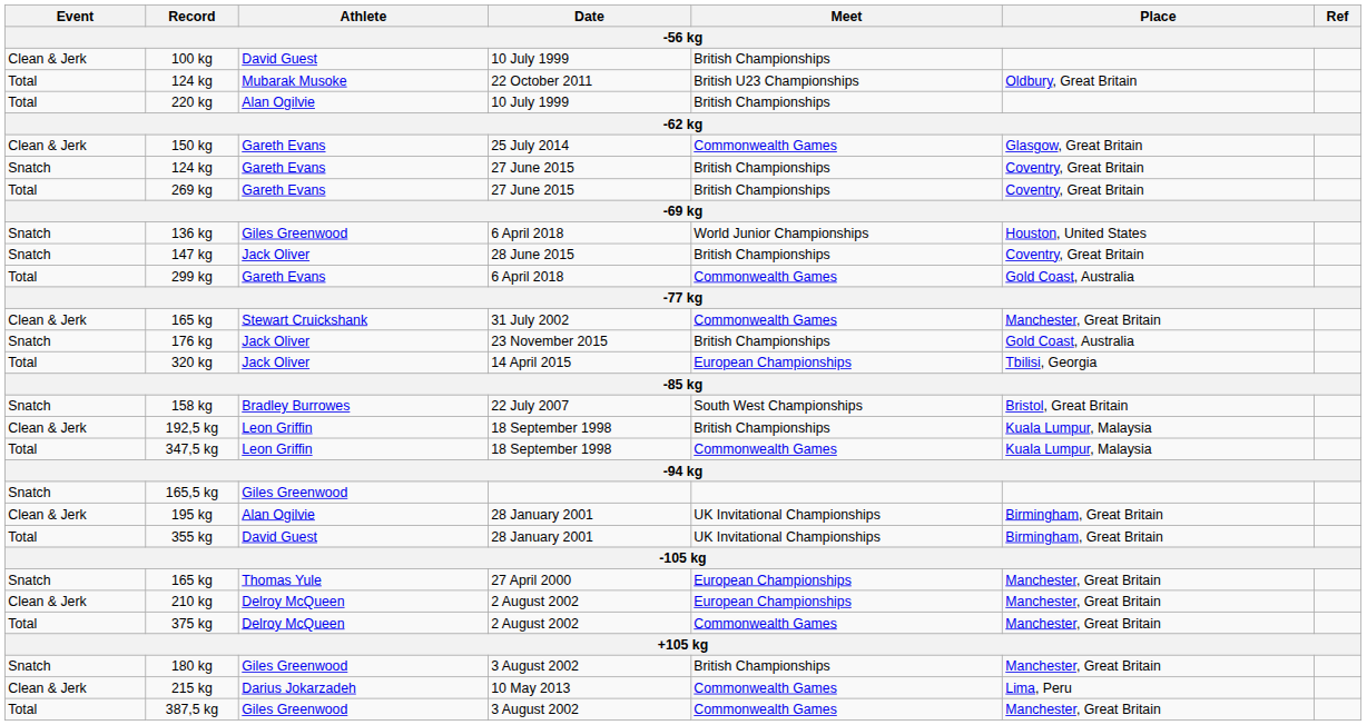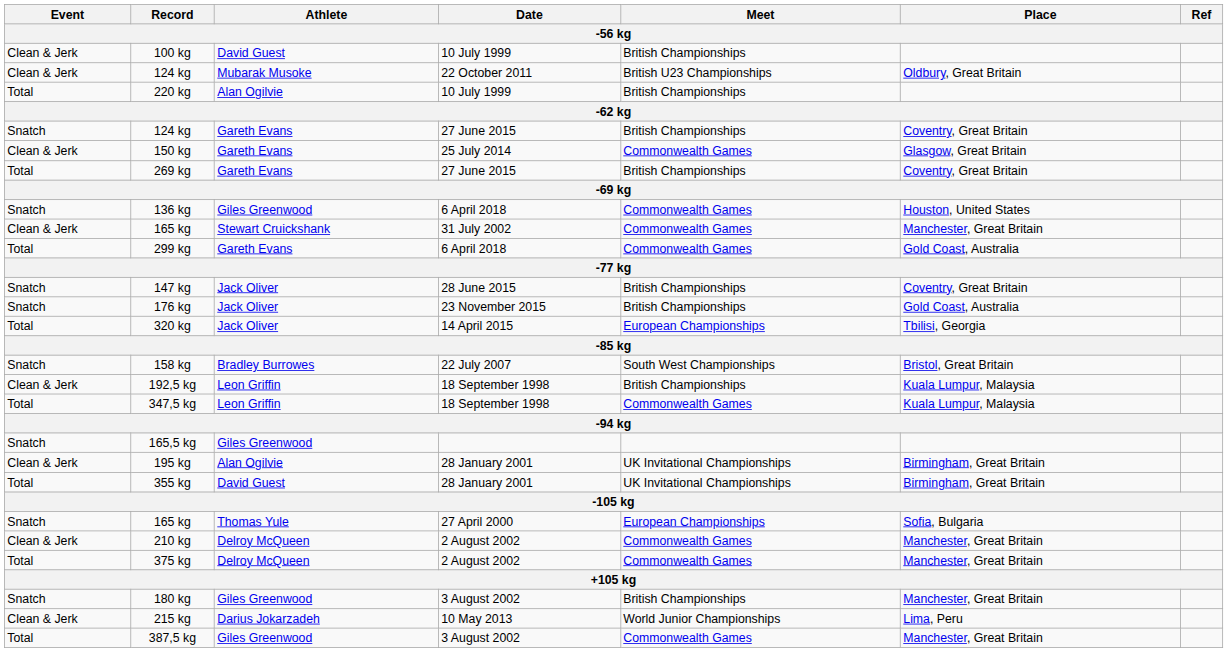 <table class="wikitable" style="font-size:95%; width: 95%;">
 <tr>
 <th width=9%>Event</th>
 <th width=6%>Record</th>
 <th width=16%>Athlete</th>
 <th width=13%>Date</th>
 <th width=20%>Meet</th>
 <th width=20%>Place</th>
 <th width=3%>Ref</th>
 </tr>
 <tr bgcolor="#DDDDDD">
 <th colspan="7">-56 kg</th>
 </tr>
 <tr>
 <td>Clean & Jerk</td>
 <td align=center>100 kg</td>
 <td><a href='#'>David Guest</a></td>
 <td>10 July 1999</td>
 <td>British Championships</td>
 <td></td>
 <td></td>
 </tr>
 <tr>
-<td>Total</td>
+<td>Clean & Jerk</td>
 <td align=center>124 kg</td>
 <td><a href='#'>Mubarak Musoke</a></td>
 <td>22 October 2011</td>
 <td>British U23 Championships</td>
 <td><a href='#'>Oldbury</a>, Great Britain</td>
 <td></td>
 </tr>
 <tr>
 <td>Total</td>
 <td align=center>220 kg</td>
 <td><a href='#'>Alan Ogilvie</a></td>
 <td>10 July 1999</td>
 <td>British Championships</td>
 <td></td>
 <td></td>
 </tr>
 <tr bgcolor="#DDDDDD">
 <th colspan="7">-62 kg</th>
 </tr>
 <tr>
+<td>Snatch</td>
+<td align=center>124 kg</td>
+<td><a href='#'>Gareth Evans</a></td>
+<td>27 June 2015</td>
+<td>British Championships</td>
+<td><a href='#'>Coventry</a>, Great Britain</td>
+<td></td>
+</tr>
+<tr>
 <td>Clean & Jerk</td>
 <td align=center>150 kg</td>
 <td><a href='#'>Gareth Evans</a></td>
 <td>25 July 2014</td>
 <td><a href='#'>Commonwealth Games</a></td>
 <td><a href='#'>Glasgow</a>, Great Britain</td>
-<td></td>
-</tr>
-<tr>
-<td>Snatch</td>
-<td align=center>124 kg</td>
-<td><a href='#'>Gareth Evans</a></td>
-<td>27 June 2015</td>
-<td>British Championships</td>
-<td><a href='#'>Coventry</a>, Great Britain</td>
 <td></td>
 </tr>
 <tr>
 <td>Total</td>
 <td align=center>269 kg</td>
 <td><a href='#'>Gareth Evans</a></td>
 <td>27 June 2015</td>
 <td>British Championships</td>
 <td><a href='#'>Coventry</a>, Great Britain</td>
 <td></td>
 </tr>
 <tr bgcolor="#DDDDDD">
 <th colspan="7">-69 kg</th>
 </tr>
 <tr>
 <td>Snatch</td>
 <td align=center>136 kg</td>
 <td><a href='#'>Giles Greenwood</a></td>
 <td>6 April 2018</td>
-<td>World Junior Championships</td>
+<td><a href='#'>Commonwealth Games</a></td>
 <td><a href='#'>Houston</a>, United States</td>
 <td></td>
 </tr>
 <tr>
-<td>Snatch</td>
-<td align=center>147 kg</td>
-<td><a href='#'>Jack Oliver</a></td>
-<td>28 June 2015</td>
-<td>British Championships</td>
-<td><a href='#'>Coventry</a>, Great Britain</td>
+<td>Clean & Jerk</td>
+<td align=center>165 kg</td>
+<td><a href='#'>Stewart Cruickshank</a></td>
+<td>31 July 2002</td>
+<td><a href='#'>Commonwealth Games</a></td>
+<td><a href='#'>Manchester</a>, Great Britain</td>
 <td></td>
 </tr>
 <tr>
 <td>Total</td>
 <td align=center>299 kg</td>
 <td><a href='#'>Gareth Evans</a></td>
 <td>6 April 2018</td>
 <td><a href='#'>Commonwealth Games</a></td>
 <td><a href='#'>Gold Coast</a>, Australia</td>
 <td></td>
 </tr>
 <tr bgcolor="#DDDDDD">
 <th colspan="7">-77 kg</th>
 </tr>
 <tr>
-<td>Clean & Jerk</td>
-<td align=center>165 kg</td>
-<td><a href='#'>Stewart Cruickshank</a></td>
-<td>31 July 2002</td>
-<td><a href='#'>Commonwealth Games</a></td>
-<td><a href='#'>Manchester</a>, Great Britain</td>
+<td>Snatch</td>
+<td align=center>147 kg</td>
+<td><a href='#'>Jack Oliver</a></td>
+<td>28 June 2015</td>
+<td>British Championships</td>
+<td><a href='#'>Coventry</a>, Great Britain</td>
 <td></td>
 </tr>
 <tr>
 <td>Snatch</td>
 <td align=center>176 kg</td>
 <td><a href='#'>Jack Oliver</a></td>
 <td>23 November 2015</td>
 <td>British Championships</td>
 <td><a href='#'>Gold Coast</a>, Australia</td>
 <td></td>
 </tr>
 <tr>
 <td>Total</td>
 <td align=center>320 kg</td>
 <td><a href='#'>Jack Oliver</a></td>
 <td>14 April 2015</td>
 <td><a href='#'>European Championships</a></td>
 <td><a href='#'>Tbilisi</a>, Georgia</td>
 <td></td>
 </tr>
 <tr bgcolor="#DDDDDD">
 <th colspan="7">-85 kg</th>
 </tr>
 <tr>
 <td>Snatch</td>
 <td align=center>158 kg</td>
 <td><a href='#'>Bradley Burrowes</a></td>
 <td>22 July 2007</td>
 <td>South West Championships</td>
 <td><a href='#'>Bristol</a>, Great Britain</td>
 <td></td>
 </tr>
 <tr>
 <td>Clean & Jerk</td>
 <td align=center>192,5 kg</td>
 <td><a href='#'>Leon Griffin</a></td>
 <td>18 September 1998</td>
 <td>British Championships</td>
 <td><a href='#'>Kuala Lumpur</a>, Malaysia</td>
 <td></td>
 </tr>
 <tr>
 <td>Total</td>
 <td align=center>347,5 kg</td>
 <td><a href='#'>Leon Griffin</a></td>
 <td>18 September 1998</td>
 <td><a href='#'>Commonwealth Games</a></td>
 <td><a href='#'>Kuala Lumpur</a>, Malaysia</td>
 <td></td>
 </tr>
 <tr bgcolor="#DDDDDD">
 <th colspan="7">-94 kg</th>
 </tr>
 <tr>
 <td>Snatch</td>
 <td align=center>165,5 kg</td>
 <td><a href='#'>Giles Greenwood</a></td>
 <td></td>
 <td></td>
 <td></td>
 <td></td>
 </tr>
 <tr>
 <td>Clean & Jerk</td>
 <td align=center>195 kg</td>
 <td><a href='#'>Alan Ogilvie</a></td>
 <td>28 January 2001</td>
 <td>UK Invitational Championships</td>
 <td><a href='#'>Birmingham</a>, Great Britain</td>
 <td></td>
 </tr>
 <tr>
 <td>Total</td>
 <td align=center>355 kg</td>
 <td><a href='#'>David Guest</a></td>
 <td>28 January 2001</td>
 <td>UK Invitational Championships</td>
 <td><a href='#'>Birmingham</a>, Great Britain</td>
 <td></td>
 </tr>
 <tr bgcolor="#DDDDDD">
 <th colspan="7">-105 kg</th>
 </tr>
 <tr>
 <td>Snatch</td>
 <td align=center>165 kg</td>
 <td><a href='#'>Thomas Yule</a></td>
 <td>27 April 2000</td>
 <td><a href='#'>European Championships</a></td>
-<td><a href='#'>Manchester</a>, Great Britain</td>
+<td><a href='#'>Sofia</a>, Bulgaria</td>
 <td></td>
 </tr>
 <tr>
 <td>Clean & Jerk</td>
 <td align=center>210 kg</td>
 <td><a href='#'>Delroy McQueen</a></td>
 <td>2 August 2002</td>
-<td><a href='#'>European Championships</a></td>
+<td><a href='#'>Commonwealth Games</a></td>
 <td><a href='#'>Manchester</a>, Great Britain</td>
 <td></td>
 </tr>
 <tr>
 <td>Total</td>
 <td align=center>375 kg</td>
 <td><a href='#'>Delroy McQueen</a></td>
 <td>2 August 2002</td>
 <td><a href='#'>Commonwealth Games</a></td>
 <td><a href='#'>Manchester</a>, Great Britain</td>
 <td></td>
 </tr>
 <tr bgcolor="#DDDDDD">
 <th colspan="7">+105 kg</th>
 </tr>
 <tr>
 <td>Snatch</td>
 <td align=center>180 kg</td>
 <td><a href='#'>Giles Greenwood</a></td>
 <td>3 August 2002</td>
 <td>British Championships</td>
 <td><a href='#'>Manchester</a>, Great Britain</td>
 <td></td>
 </tr>
 <tr>
 <td>Clean & Jerk</td>
 <td align=center>215 kg</td>
 <td><a href='#'>Darius Jokarzadeh</a></td>
 <td>10 May 2013</td>
-<td><a href='#'>Commonwealth Games</a></td>
+<td>World Junior Championships</td>
 <td><a href='#'>Lima</a>, Peru</td>
 <td></td>
 </tr>
 <tr>
 <td>Total</td>
 <td align=center>387,5 kg</td>
 <td><a href='#'>Giles Greenwood</a></td>
 <td>3 August 2002</td>
 <td><a href='#'>Commonwealth Games</a></td>
 <td><a href='#'>Manchester</a>, Great Britain</td>
 <td></td>
 </tr>
 </table>
